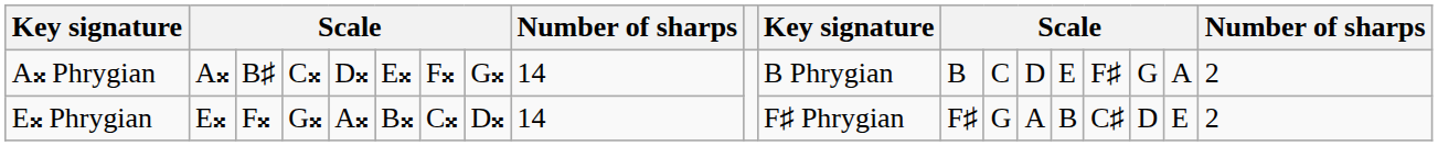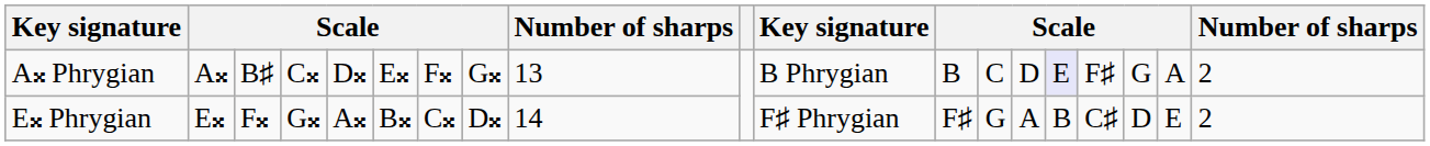 <table class="wikitable">
 <tr>
 <th>Key signature</th>
 <th colspan="7">Scale</th>
 <th>Number of sharps</th>
 <th></th>
 <th>Key signature</th>
 <th colspan="7">Scale</th>
 <th>Number of sharps</th>
 </tr>
 <tr>
 <td>A𝄪 Phrygian</td>
 <td>A𝄪</td>
 <td>B♯</td>
 <td>C𝄪</td>
 <td>D𝄪</td>
 <td>E𝄪</td>
 <td>F𝄪</td>
 <td>G𝄪</td>
-<td>14</td>
+<td>13</td>
 <td rowspan="2"></td>
 <td>B Phrygian</td>
 <td>B</td>
 <td>C</td>
 <td>D</td>
-<td>E</td>
+<td style="background: lavender;">E</td>
 <td>F♯</td>
 <td>G</td>
 <td>A</td>
 <td>2</td>
 </tr>
 <tr>
 <td>E𝄪 Phrygian</td>
 <td>E𝄪</td>
 <td>F𝄪</td>
 <td>G𝄪</td>
 <td>A𝄪</td>
 <td>B𝄪</td>
 <td>C𝄪</td>
 <td>D𝄪</td>
 <td>14</td>
 <td>F♯ Phrygian</td>
 <td>F♯</td>
 <td>G</td>
 <td>A</td>
 <td>B</td>
 <td>C♯</td>
 <td>D</td>
 <td>E</td>
 <td>2</td>
 </tr>
 </table>
